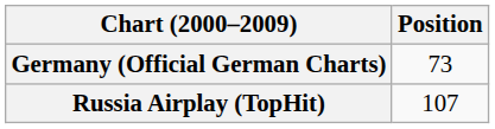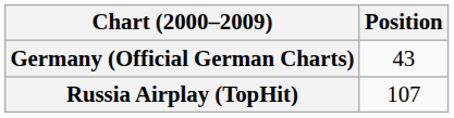 <table class="wikitable sortable plainrowheaders unsortable" style="text-align:center">
 <tr>
 <th scope="col">Chart (2000–2009)</th>
 <th scope="col">Position</th>
 </tr>
 <tr>
 <th scope="row">Germany (Official German Charts)</th>
-<td>73</td>
+<td>43</td>
 </tr>
 <tr>
 <th scope="row">Russia Airplay (TopHit)</th>
 <td>107</td>
 </tr>
 </table>
